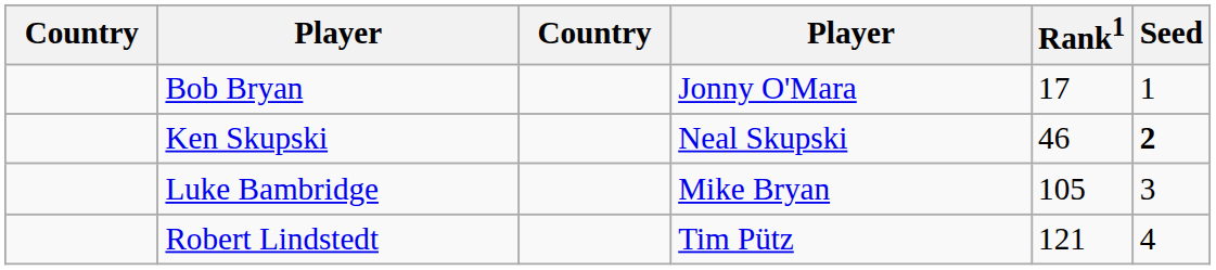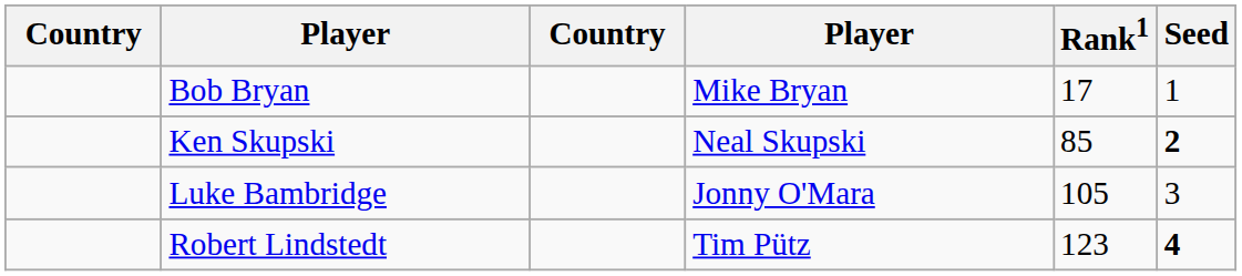 <table class="sortable wikitable">
 <tr>
 <th width="70">Country</th>
 <th width="175">Player</th>
 <th width="70">Country</th>
 <th width="175">Player</th>
 <th>Rank<sup>1</sup></th>
 <th>Seed</th>
 </tr>
 <tr>
 <td></td>
 <td><a href='#'>Bob Bryan</a></td>
 <td></td>
-<td><a href='#'>Jonny O'Mara</a></td>
+<td><a href='#'>Mike Bryan</a></td>
 <td>17</td>
 <td>1</td>
 </tr>
 <tr>
 <td></td>
 <td><a href='#'>Ken Skupski</a></td>
 <td></td>
 <td><a href='#'>Neal Skupski</a></td>
-<td>46</td>
+<td>85</td>
 <td><strong>2</strong></td>
 </tr>
 <tr>
 <td></td>
 <td><a href='#'>Luke Bambridge</a></td>
 <td></td>
-<td><a href='#'>Mike Bryan</a></td>
+<td><a href='#'>Jonny O'Mara</a></td>
 <td>105</td>
 <td>3</td>
 </tr>
 <tr>
 <td></td>
 <td><a href='#'>Robert Lindstedt</a></td>
 <td></td>
 <td><a href='#'>Tim Pütz</a></td>
-<td>121</td>
-<td>4</td>
+<td>123</td>
+<td><strong>4</strong></td>
 </tr>
 </table>
